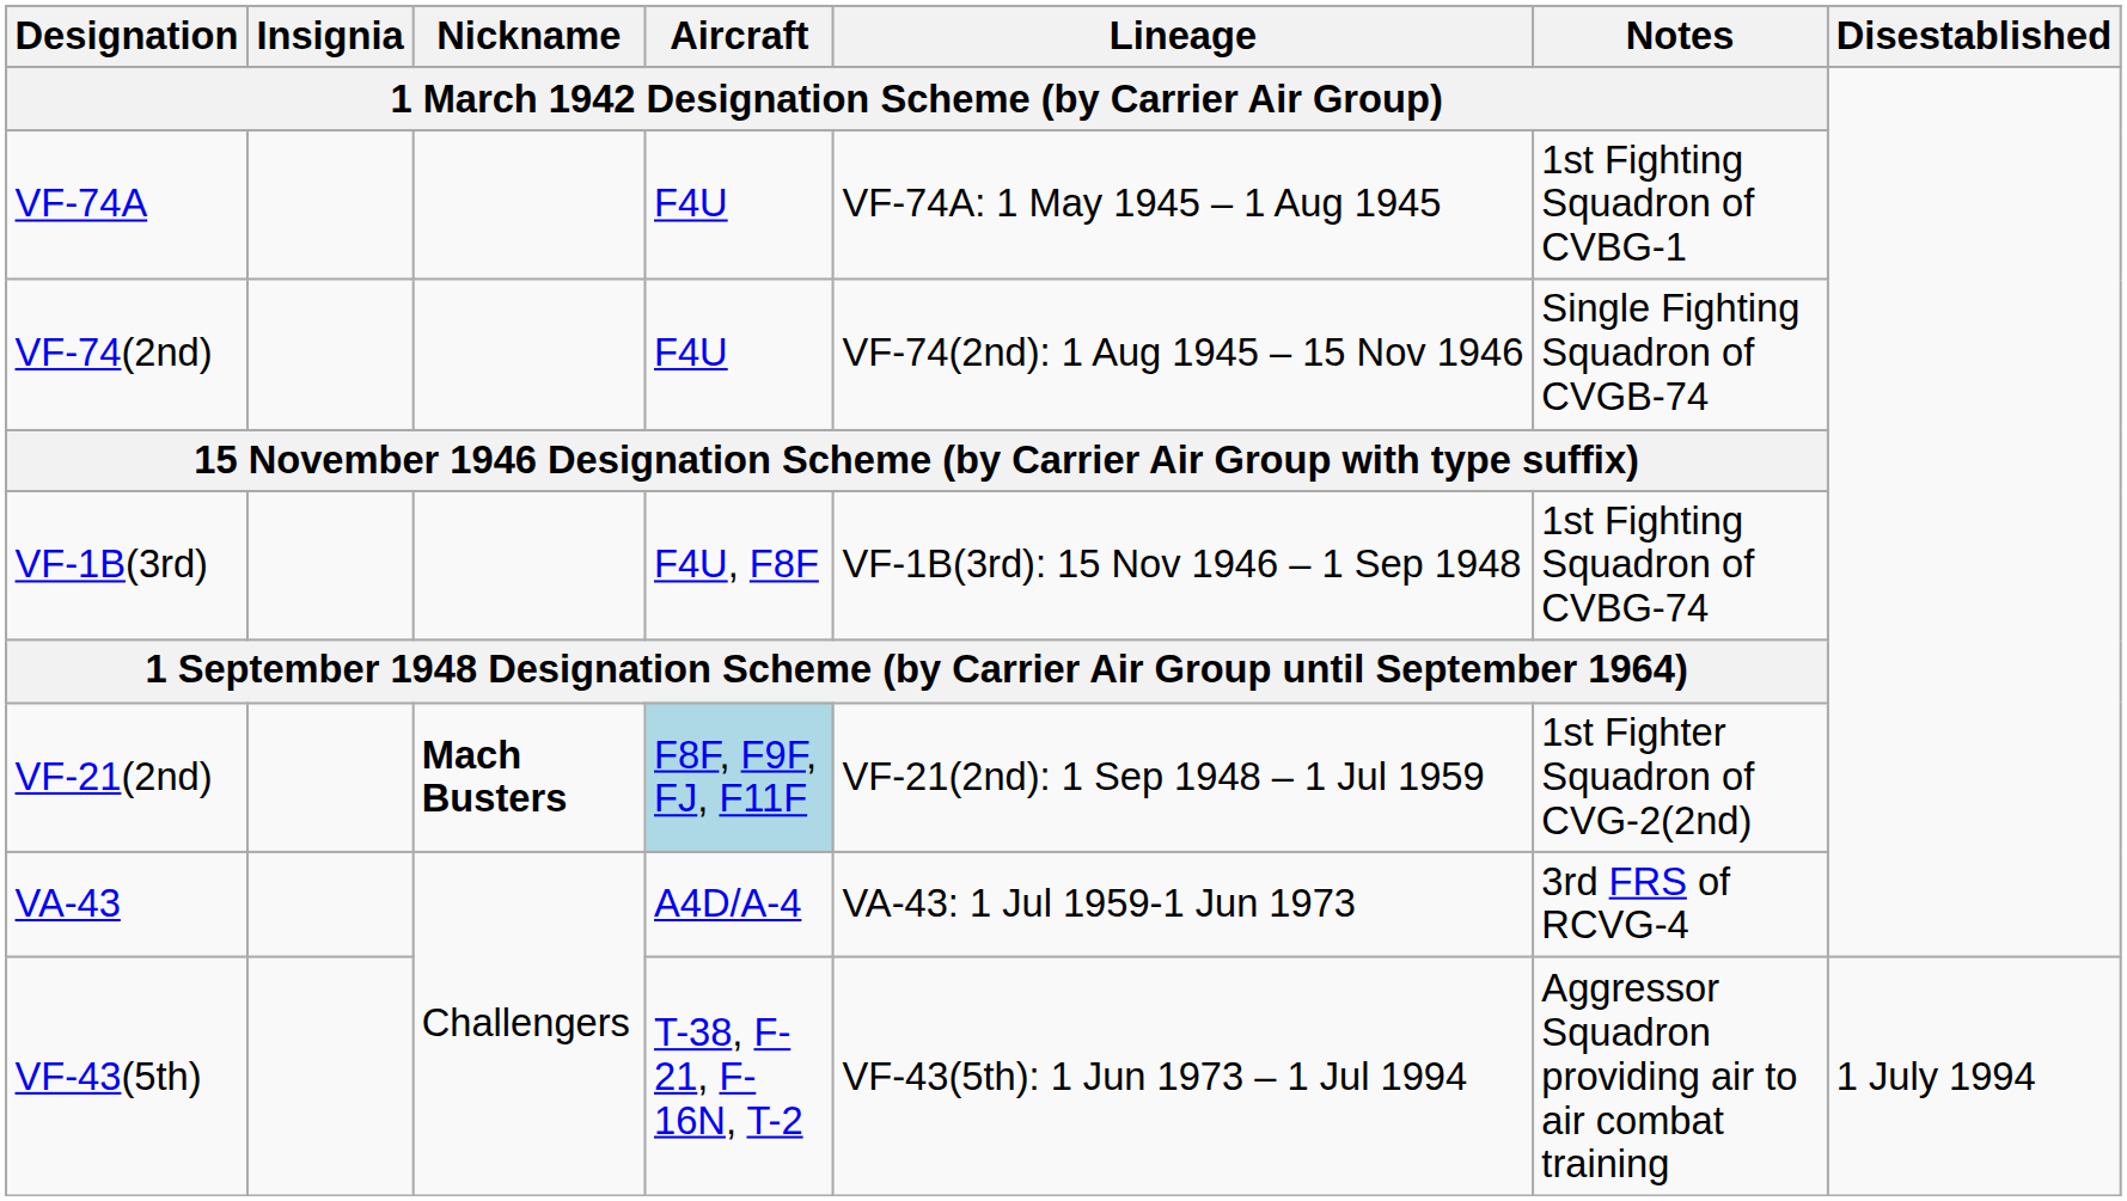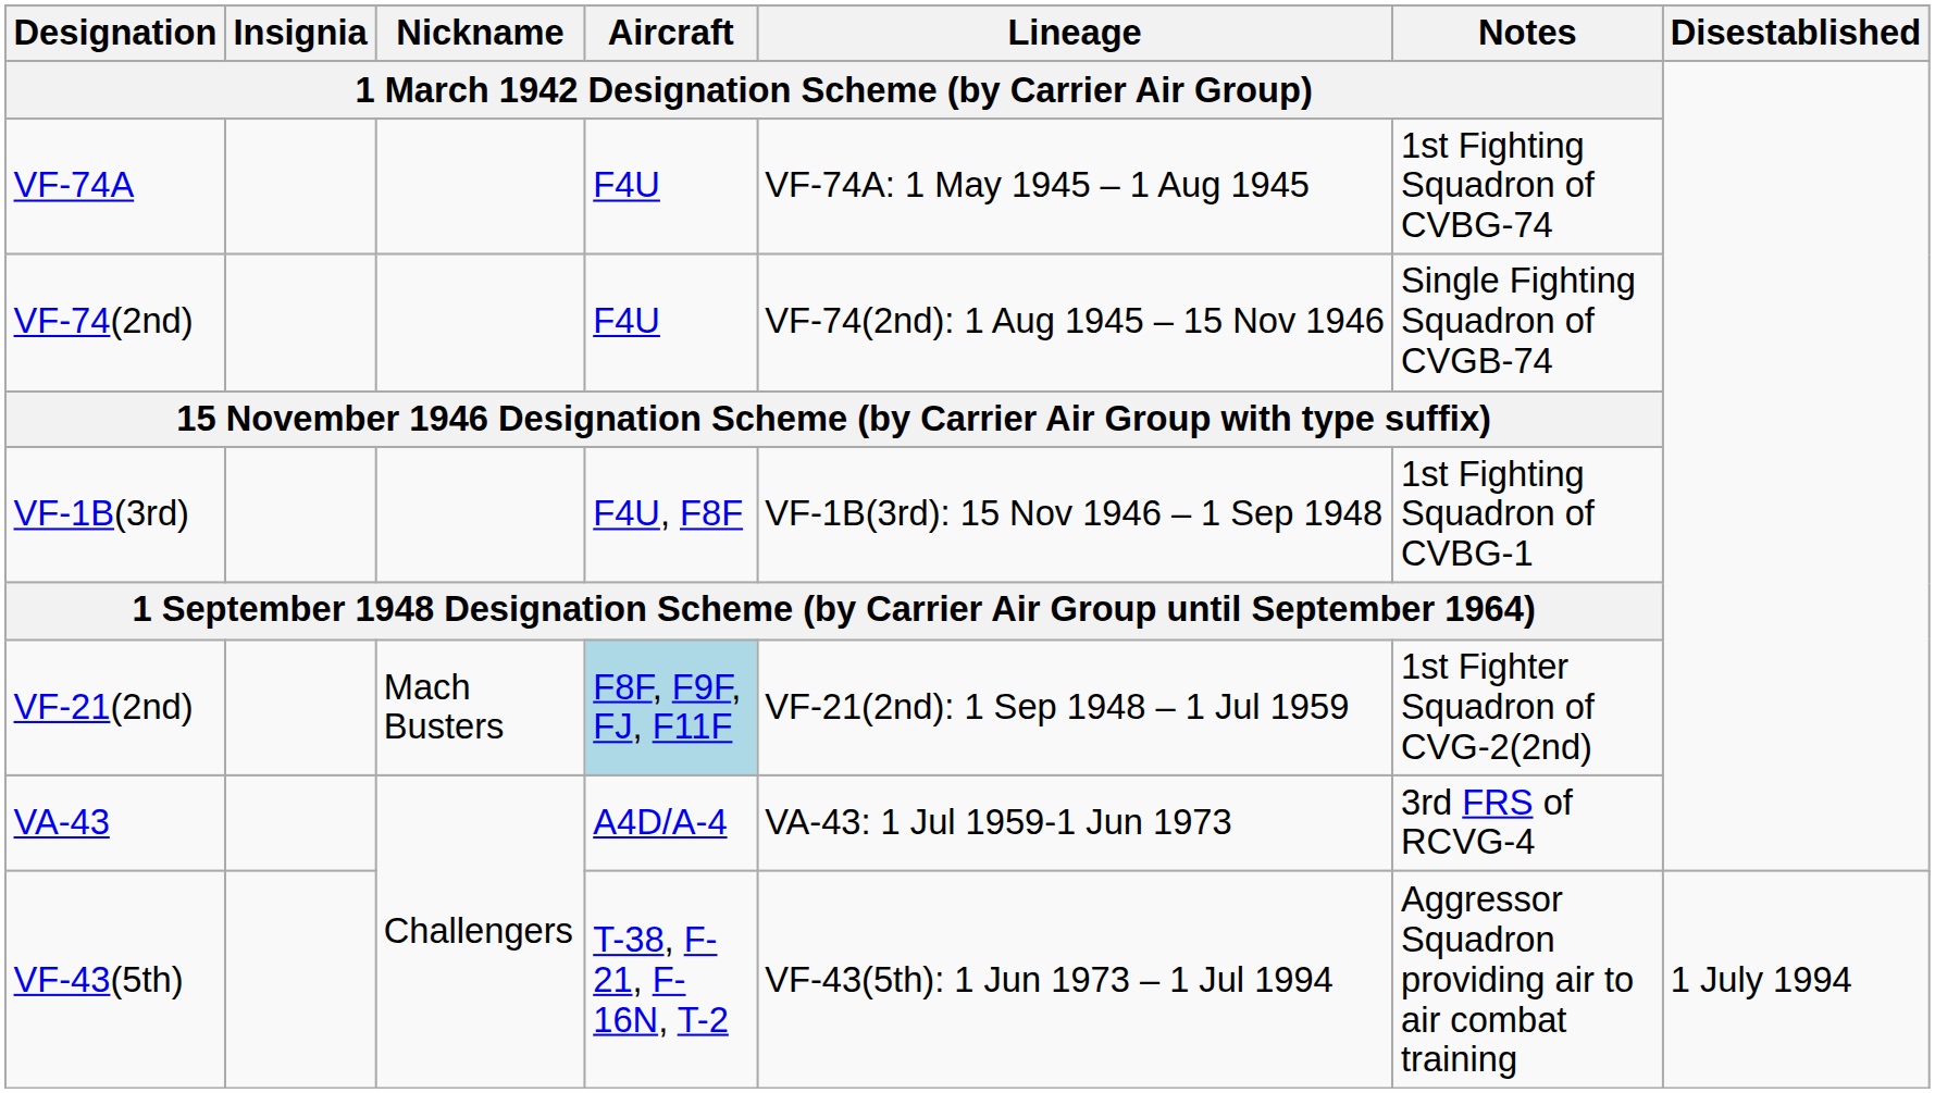 <table class="wikitable">
 <tr>
 <th>Designation</th>
 <th>Insignia</th>
 <th>Nickname</th>
 <th>Aircraft</th>
 <th>Lineage</th>
 <th>Notes</th>
 <th>Disestablished</th>
 </tr>
 <tr>
 <th colspan=6>1 March 1942 Designation Scheme (by Carrier Air Group)</th>
 </tr>
 <tr>
 <td><a href='#'>VF-74A</a></td>
 <td></td>
 <td></td>
 <td><a href='#'>F4U</a></td>
 <td>VF-74A: 1 May 1945 – 1 Aug 1945</td>
-<td>1st Fighting Squadron of CVBG-1</td>
+<td>1st Fighting Squadron of CVBG-74</td>
 </tr>
 <tr>
 <td><a href='#'>VF-74</a>(2nd)</td>
 <td></td>
 <td></td>
 <td><a href='#'>F4U</a></td>
 <td style="white-space: nowrap;">VF-74(2nd): 1 Aug 1945 – 15 Nov 1946</td>
 <td>Single Fighting Squadron of CVGB-74</td>
 </tr>
 <tr>
 <th colspan=6>15 November 1946 Designation Scheme (by Carrier Air Group with type suffix)</th>
 </tr>
 <tr>
 <td><a href='#'>VF-1B</a>(3rd)</td>
 <td></td>
 <td></td>
 <td><a href='#'>F4U</a>, <a href='#'>F8F</a></td>
 <td style="white-space: nowrap;">VF-1B(3rd): 15 Nov 1946 – 1 Sep 1948</td>
-<td>1st Fighting Squadron of CVBG-74</td>
+<td>1st Fighting Squadron of CVBG-1</td>
 </tr>
 <tr>
 <th colspan=6>1 September 1948 Designation Scheme (by Carrier Air Group until September 1964)</th>
 </tr>
 <tr>
 <td><a href='#'>VF-21</a>(2nd)</td>
 <td></td>
-<td><strong>Mach Busters</strong></td>
+<td>Mach Busters</td>
 <td style="background: lightblue;"><a href='#'>F8F</a>, <a href='#'>F9F</a>, <a href='#'>FJ</a>, <a href='#'>F11F</a></td>
 <td>VF-21(2nd): 1 Sep 1948 – 1 Jul 1959</td>
 <td>1st Fighter Squadron of CVG-2(2nd)</td>
 </tr>
 <tr>
 <td><a href='#'>VA-43</a></td>
 <td></td>
 <td rowspan="2">Challengers</td>
 <td><a href='#'>A4D/A-4</a></td>
 <td>VA-43: 1 Jul 1959-1 Jun 1973</td>
 <td>3rd <a href='#'>FRS</a> of RCVG-4</td>
 </tr>
 <tr>
 <td><a href='#'>VF-43</a>(5th)</td>
 <td></td>
 <td><a href='#'>T-38</a>, <a href='#'>F-21</a>, <a href='#'>F-16N</a>, <a href='#'>T-2</a></td>
 <td>VF-43(5th): 1 Jun 1973 – 1 Jul 1994</td>
 <td>Aggressor Squadron providing air to air combat training</td>
 <td>1 July 1994</td>
 </tr>
 </table>
